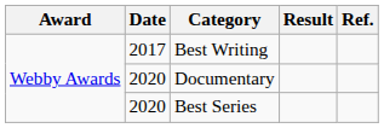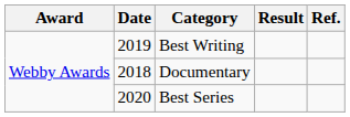 <table class="wikitable sortable">
 <tr>
 <th>Award</th>
 <th>Date</th>
 <th>Category</th>
 <th>Result</th>
 <th>Ref.</th>
 </tr>
 <tr>
 <td rowspan="3"><a href='#'>Webby Awards</a></td>
-<td>2017</td>
+<td>2019</td>
 <td>Best Writing</td>
 <td></td>
 <td></td>
 </tr>
 <tr>
-<td>2020</td>
+<td>2018</td>
 <td>Documentary</td>
 <td></td>
 <td></td>
 </tr>
 <tr>
 <td>2020</td>
 <td>Best Series</td>
 <td></td>
 <td></td>
 </tr>
 </table>
